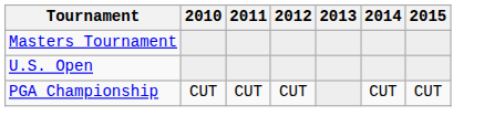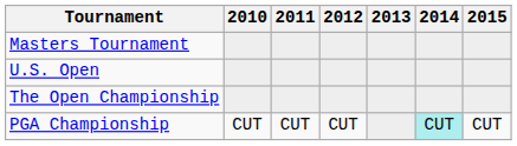 <table class="wikitable" style="font-size:95%;text-align:center;">
 <tr>
 <th>Tournament</th>
 <th>2010</th>
 <th>2011</th>
 <th>2012</th>
 <th>2013</th>
 <th>2014</th>
 <th>2015</th>
 </tr>
 <tr>
 <td align=left><a href='#'>Masters Tournament</a></td>
 <td style="background:#eeeeee;"></td>
 <td style="background:#eeeeee;"></td>
 <td style="background:#eeeeee;"></td>
 <td style="background:#eeeeee;"></td>
 <td style="background:#eeeeee;"></td>
 <td style="background:#eeeeee;"></td>
 </tr>
 <tr>
 <td align=left><a href='#'>U.S. Open</a></td>
 <td style="background:#eeeeee;"></td>
 <td style="background:#eeeeee;"></td>
 <td style="background:#eeeeee;"></td>
 <td style="background:#eeeeee;"></td>
 <td style="background:#eeeeee;"></td>
 <td style="background:#eeeeee;"></td>
 </tr>
 <tr>
+<td align=left><a href='#'>The Open Championship</a></td>
+<td style="background:#eeeeee;"></td>
+<td style="background:#eeeeee;"></td>
+<td style="background:#eeeeee;"></td>
+<td style="background:#eeeeee;"></td>
+<td style="background:#eeeeee;"></td>
+<td style="background:#eeeeee;"></td>
+</tr>
+<tr>
 <td align=left><a href='#'>PGA Championship</a></td>
 <td>CUT</td>
 <td>CUT</td>
 <td>CUT</td>
 <td style="background:#eeeeee;"></td>
-<td>CUT</td>
+<td style="background: paleturquoise;">CUT</td>
 <td>CUT</td>
 </tr>
 </table>
